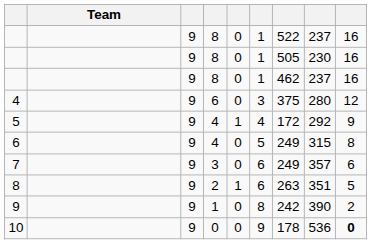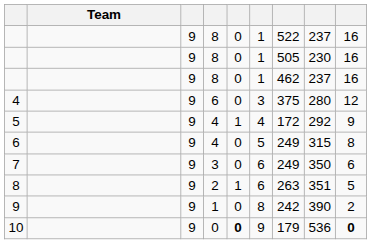 <table class=wikitable style=text-align:center>
 <tr>
 <th width=20 abbr=Position></th>
 <th width=175>Team</th>
 <th width=20 abbr=Played></th>
 <th width=20 abbr=Won></th>
 <th width=20 abbr=Drawn></th>
 <th width=20 abbr=Lost></th>
 <th width=30 abbr=Goal for></th>
 <th width=30 abbr=Goal against></th>
 <th width=30 abbr=Points></th>
 </tr>
 <tr>
 <td></td>
 <td align=left></td>
 <td>9</td>
 <td>8</td>
 <td>0</td>
 <td>1</td>
 <td>522</td>
 <td>237</td>
 <td>16</td>
 </tr>
 <tr>
 <td></td>
 <td align=left></td>
 <td>9</td>
 <td>8</td>
 <td>0</td>
 <td>1</td>
 <td>505</td>
 <td>230</td>
 <td>16</td>
 </tr>
 <tr>
 <td></td>
 <td align=left></td>
 <td>9</td>
 <td>8</td>
 <td>0</td>
 <td>1</td>
 <td>462</td>
 <td>237</td>
 <td>16</td>
 </tr>
 <tr>
 <td>4</td>
 <td align=left></td>
 <td>9</td>
 <td>6</td>
 <td>0</td>
 <td>3</td>
 <td>375</td>
 <td>280</td>
 <td>12</td>
 </tr>
 <tr>
 <td>5</td>
 <td align=left></td>
 <td>9</td>
 <td>4</td>
 <td>1</td>
 <td>4</td>
 <td>172</td>
 <td>292</td>
 <td>9</td>
 </tr>
 <tr>
 <td>6</td>
 <td align=left></td>
 <td>9</td>
 <td>4</td>
 <td>0</td>
 <td>5</td>
 <td>249</td>
 <td>315</td>
 <td>8</td>
 </tr>
 <tr>
 <td>7</td>
 <td align=left></td>
 <td>9</td>
 <td>3</td>
 <td>0</td>
 <td>6</td>
 <td>249</td>
-<td>357</td>
+<td>350</td>
 <td>6</td>
 </tr>
 <tr>
 <td>8</td>
 <td align=left></td>
 <td>9</td>
 <td>2</td>
 <td>1</td>
 <td>6</td>
 <td>263</td>
 <td>351</td>
 <td>5</td>
 </tr>
 <tr>
 <td>9</td>
 <td align=left></td>
 <td>9</td>
 <td>1</td>
 <td>0</td>
 <td>8</td>
 <td>242</td>
 <td>390</td>
 <td>2</td>
 </tr>
 <tr>
 <td>10</td>
 <td align=left></td>
 <td>9</td>
 <td>0</td>
-<td>0</td>
+<td><strong>0</strong></td>
 <td>9</td>
-<td>178</td>
+<td>179</td>
 <td>536</td>
 <td><strong>0</strong></td>
 </tr>
 </table>
